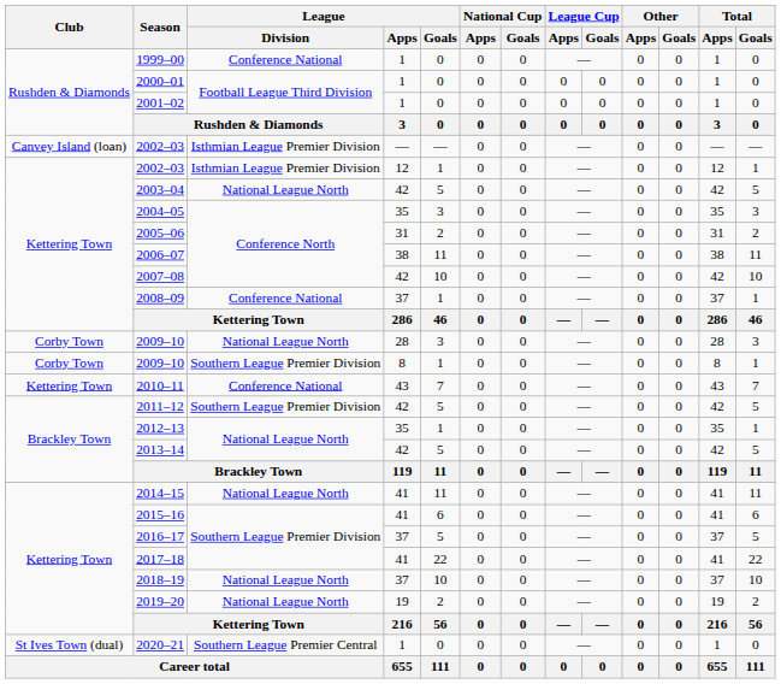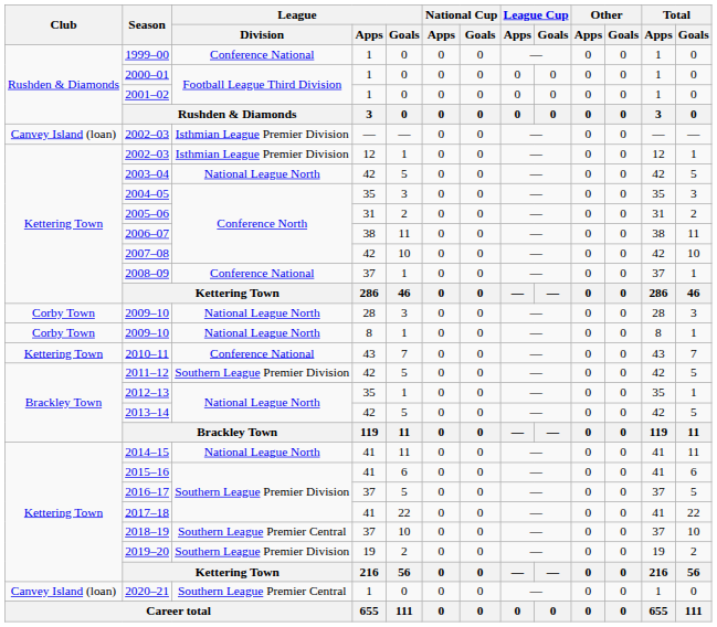 <table class="wikitable" style="text-align:center">
 <tr>
 <th rowspan="2">Club</th>
 <th rowspan="2">Season</th>
 <th colspan="3">League</th>
 <th colspan="2">National Cup</th>
 <th colspan="2"><a href='#'>League Cup</a></th>
 <th colspan="2">Other</th>
 <th colspan="2">Total</th>
 </tr>
 <tr>
 <th>Division</th>
 <th>Apps</th>
 <th>Goals</th>
 <th>Apps</th>
 <th>Goals</th>
 <th>Apps</th>
 <th>Goals</th>
 <th>Apps</th>
 <th>Goals</th>
 <th>Apps</th>
 <th>Goals</th>
 </tr>
 <tr>
 <td rowspan="4"><a href='#'>Rushden & Diamonds</a></td>
 <td><a href='#'>1999–00</a></td>
 <td><a href='#'>Conference National</a></td>
 <td>1</td>
 <td>0</td>
 <td>0</td>
 <td>0</td>
 <td colspan="2">—</td>
 <td>0</td>
 <td>0</td>
 <td>1</td>
 <td>0</td>
 </tr>
 <tr>
 <td><a href='#'>2000–01</a></td>
 <td rowspan="2"><a href='#'>Football League Third Division</a></td>
 <td>1</td>
 <td>0</td>
 <td>0</td>
 <td>0</td>
 <td>0</td>
 <td>0</td>
 <td>0</td>
 <td>0</td>
 <td>1</td>
 <td>0</td>
 </tr>
 <tr>
 <td><a href='#'>2001–02</a></td>
 <td>1</td>
 <td>0</td>
 <td>0</td>
 <td>0</td>
 <td>0</td>
 <td>0</td>
 <td>0</td>
 <td>0</td>
 <td>1</td>
 <td>0</td>
 </tr>
 <tr>
 <th colspan=2>Rushden & Diamonds</th>
 <th>3</th>
 <th>0</th>
 <th>0</th>
 <th>0</th>
 <th>0</th>
 <th>0</th>
 <th>0</th>
 <th>0</th>
 <th>3</th>
 <th>0</th>
 </tr>
 <tr>
 <td><a href='#'>Canvey Island</a> (loan)</td>
 <td><a href='#'>2002–03</a></td>
 <td><a href='#'>Isthmian League</a> Premier Division</td>
 <td>—</td>
 <td>—</td>
 <td>0</td>
 <td>0</td>
 <td colspan="2">—</td>
 <td>0</td>
 <td>0</td>
 <td>—</td>
 <td>—</td>
 </tr>
 <tr>
 <td rowspan="8"><a href='#'>Kettering Town</a></td>
 <td><a href='#'>2002–03</a></td>
 <td><a href='#'>Isthmian League</a> Premier Division</td>
 <td>12</td>
 <td>1</td>
 <td>0</td>
 <td>0</td>
 <td colspan="2">—</td>
 <td>0</td>
 <td>0</td>
 <td>12</td>
 <td>1</td>
 </tr>
 <tr>
 <td><a href='#'>2003–04</a></td>
 <td><a href='#'>National League North</a></td>
 <td>42</td>
 <td>5</td>
 <td>0</td>
 <td>0</td>
 <td colspan="2">—</td>
 <td>0</td>
 <td>0</td>
 <td>42</td>
 <td>5</td>
 </tr>
 <tr>
 <td><a href='#'>2004–05</a></td>
 <td rowspan="4"><a href='#'>Conference North</a></td>
 <td>35</td>
 <td>3</td>
 <td>0</td>
 <td>0</td>
 <td colspan="2">—</td>
 <td>0</td>
 <td>0</td>
 <td>35</td>
 <td>3</td>
 </tr>
 <tr>
 <td><a href='#'>2005–06</a></td>
 <td>31</td>
 <td>2</td>
 <td>0</td>
 <td>0</td>
 <td colspan="2">—</td>
 <td>0</td>
 <td>0</td>
 <td>31</td>
 <td>2</td>
 </tr>
 <tr>
 <td><a href='#'>2006–07</a></td>
 <td>38</td>
 <td>11</td>
 <td>0</td>
 <td>0</td>
 <td colspan="2">—</td>
 <td>0</td>
 <td>0</td>
 <td>38</td>
 <td>11</td>
 </tr>
 <tr>
 <td><a href='#'>2007–08</a></td>
 <td>42</td>
 <td>10</td>
 <td>0</td>
 <td>0</td>
 <td colspan="2">—</td>
 <td>0</td>
 <td>0</td>
 <td>42</td>
 <td>10</td>
 </tr>
 <tr>
 <td><a href='#'>2008–09</a></td>
 <td><a href='#'>Conference National</a></td>
 <td>37</td>
 <td>1</td>
 <td>0</td>
 <td>0</td>
 <td colspan="2">—</td>
 <td>0</td>
 <td>0</td>
 <td>37</td>
 <td>1</td>
 </tr>
 <tr>
 <th colspan=2>Kettering Town</th>
 <th>286</th>
 <th>46</th>
 <th>0</th>
 <th>0</th>
 <th>—</th>
 <th>—</th>
 <th>0</th>
 <th>0</th>
 <th>286</th>
 <th>46</th>
 </tr>
 <tr>
 <td><a href='#'>Corby Town</a></td>
 <td><a href='#'>2009–10</a></td>
 <td><a href='#'>National League North</a></td>
 <td>28</td>
 <td>3</td>
 <td>0</td>
 <td>0</td>
 <td colspan="2">—</td>
 <td>0</td>
 <td>0</td>
 <td>28</td>
 <td>3</td>
 </tr>
 <tr>
 <td><a href='#'>Corby Town</a></td>
 <td><a href='#'>2009–10</a></td>
-<td><a href='#'>Southern League</a> Premier Division</td>
+<td><a href='#'>National League North</a></td>
 <td>8</td>
 <td>1</td>
 <td>0</td>
 <td>0</td>
 <td colspan="2">—</td>
 <td>0</td>
 <td>0</td>
 <td>8</td>
 <td>1</td>
 </tr>
 <tr>
 <td><a href='#'>Kettering Town</a></td>
 <td><a href='#'>2010–11</a></td>
 <td><a href='#'>Conference National</a></td>
 <td>43</td>
 <td>7</td>
 <td>0</td>
 <td>0</td>
 <td colspan="2">—</td>
 <td>0</td>
 <td>0</td>
 <td>43</td>
 <td>7</td>
 </tr>
 <tr>
 <td rowspan="4"><a href='#'>Brackley Town</a></td>
 <td><a href='#'>2011–12</a></td>
 <td><a href='#'>Southern League</a> Premier Division</td>
 <td>42</td>
 <td>5</td>
 <td>0</td>
 <td>0</td>
 <td colspan="2">—</td>
 <td>0</td>
 <td>0</td>
 <td>42</td>
 <td>5</td>
 </tr>
 <tr>
 <td><a href='#'>2012–13</a></td>
 <td rowspan="2"><a href='#'>National League North</a></td>
 <td>35</td>
 <td>1</td>
 <td>0</td>
 <td>0</td>
 <td colspan="2">—</td>
 <td>0</td>
 <td>0</td>
 <td>35</td>
 <td>1</td>
 </tr>
 <tr>
 <td><a href='#'>2013–14</a></td>
 <td>42</td>
 <td>5</td>
 <td>0</td>
 <td>0</td>
 <td colspan="2">—</td>
 <td>0</td>
 <td>0</td>
 <td>42</td>
 <td>5</td>
 </tr>
 <tr>
 <th colspan=2>Brackley Town</th>
 <th>119</th>
 <th>11</th>
 <th>0</th>
 <th>0</th>
 <th>—</th>
 <th>—</th>
 <th>0</th>
 <th>0</th>
 <th>119</th>
 <th>11</th>
 </tr>
 <tr>
 <td rowspan="7"><a href='#'>Kettering Town</a></td>
 <td><a href='#'>2014–15</a></td>
 <td><a href='#'>National League North</a></td>
 <td>41</td>
 <td>11</td>
 <td>0</td>
 <td>0</td>
 <td colspan="2">—</td>
 <td>0</td>
 <td>0</td>
 <td>41</td>
 <td>11</td>
 </tr>
 <tr>
 <td><a href='#'>2015–16</a></td>
 <td rowspan="3"><a href='#'>Southern League</a> Premier Division</td>
 <td>41</td>
 <td>6</td>
 <td>0</td>
 <td>0</td>
 <td colspan="2">—</td>
 <td>0</td>
 <td>0</td>
 <td>41</td>
 <td>6</td>
 </tr>
 <tr>
 <td><a href='#'>2016–17</a></td>
 <td>37</td>
 <td>5</td>
 <td>0</td>
 <td>0</td>
 <td colspan="2">—</td>
 <td>0</td>
 <td>0</td>
 <td>37</td>
 <td>5</td>
 </tr>
 <tr>
 <td><a href='#'>2017–18</a></td>
 <td>41</td>
 <td>22</td>
 <td>0</td>
 <td>0</td>
 <td colspan="2">—</td>
 <td>0</td>
 <td>0</td>
 <td>41</td>
 <td>22</td>
 </tr>
 <tr>
 <td><a href='#'>2018–19</a></td>
-<td><a href='#'>National League North</a></td>
+<td><a href='#'>Southern League</a> Premier Central</td>
 <td>37</td>
 <td>10</td>
 <td>0</td>
 <td>0</td>
 <td colspan="2">—</td>
 <td>0</td>
 <td>0</td>
 <td>37</td>
 <td>10</td>
 </tr>
 <tr>
 <td><a href='#'>2019–20</a></td>
-<td><a href='#'>National League North</a></td>
+<td><a href='#'>Southern League</a> Premier Division</td>
 <td>19</td>
 <td>2</td>
 <td>0</td>
 <td>0</td>
 <td colspan="2">—</td>
 <td>0</td>
 <td>0</td>
 <td>19</td>
 <td>2</td>
 </tr>
 <tr>
 <th colspan=2>Kettering Town</th>
 <th>216</th>
 <th>56</th>
 <th>0</th>
 <th>0</th>
 <th>—</th>
 <th>—</th>
 <th>0</th>
 <th>0</th>
 <th>216</th>
 <th>56</th>
 </tr>
 <tr>
-<td><a href='#'>St Ives Town</a> (dual)</td>
+<td><a href='#'>Canvey Island</a> (loan)</td>
 <td><a href='#'>2020–21</a></td>
 <td><a href='#'>Southern League</a> Premier Central</td>
 <td>1</td>
 <td>0</td>
 <td>0</td>
 <td>0</td>
 <td colspan="2">—</td>
 <td>0</td>
 <td>0</td>
 <td>1</td>
 <td>0</td>
 </tr>
 <tr>
 <th colspan="3">Career total</th>
 <th>655</th>
 <th>111</th>
 <th>0</th>
 <th>0</th>
 <th>0</th>
 <th>0</th>
 <th>0</th>
 <th>0</th>
 <th>655</th>
 <th>111</th>
 </tr>
 </table>
